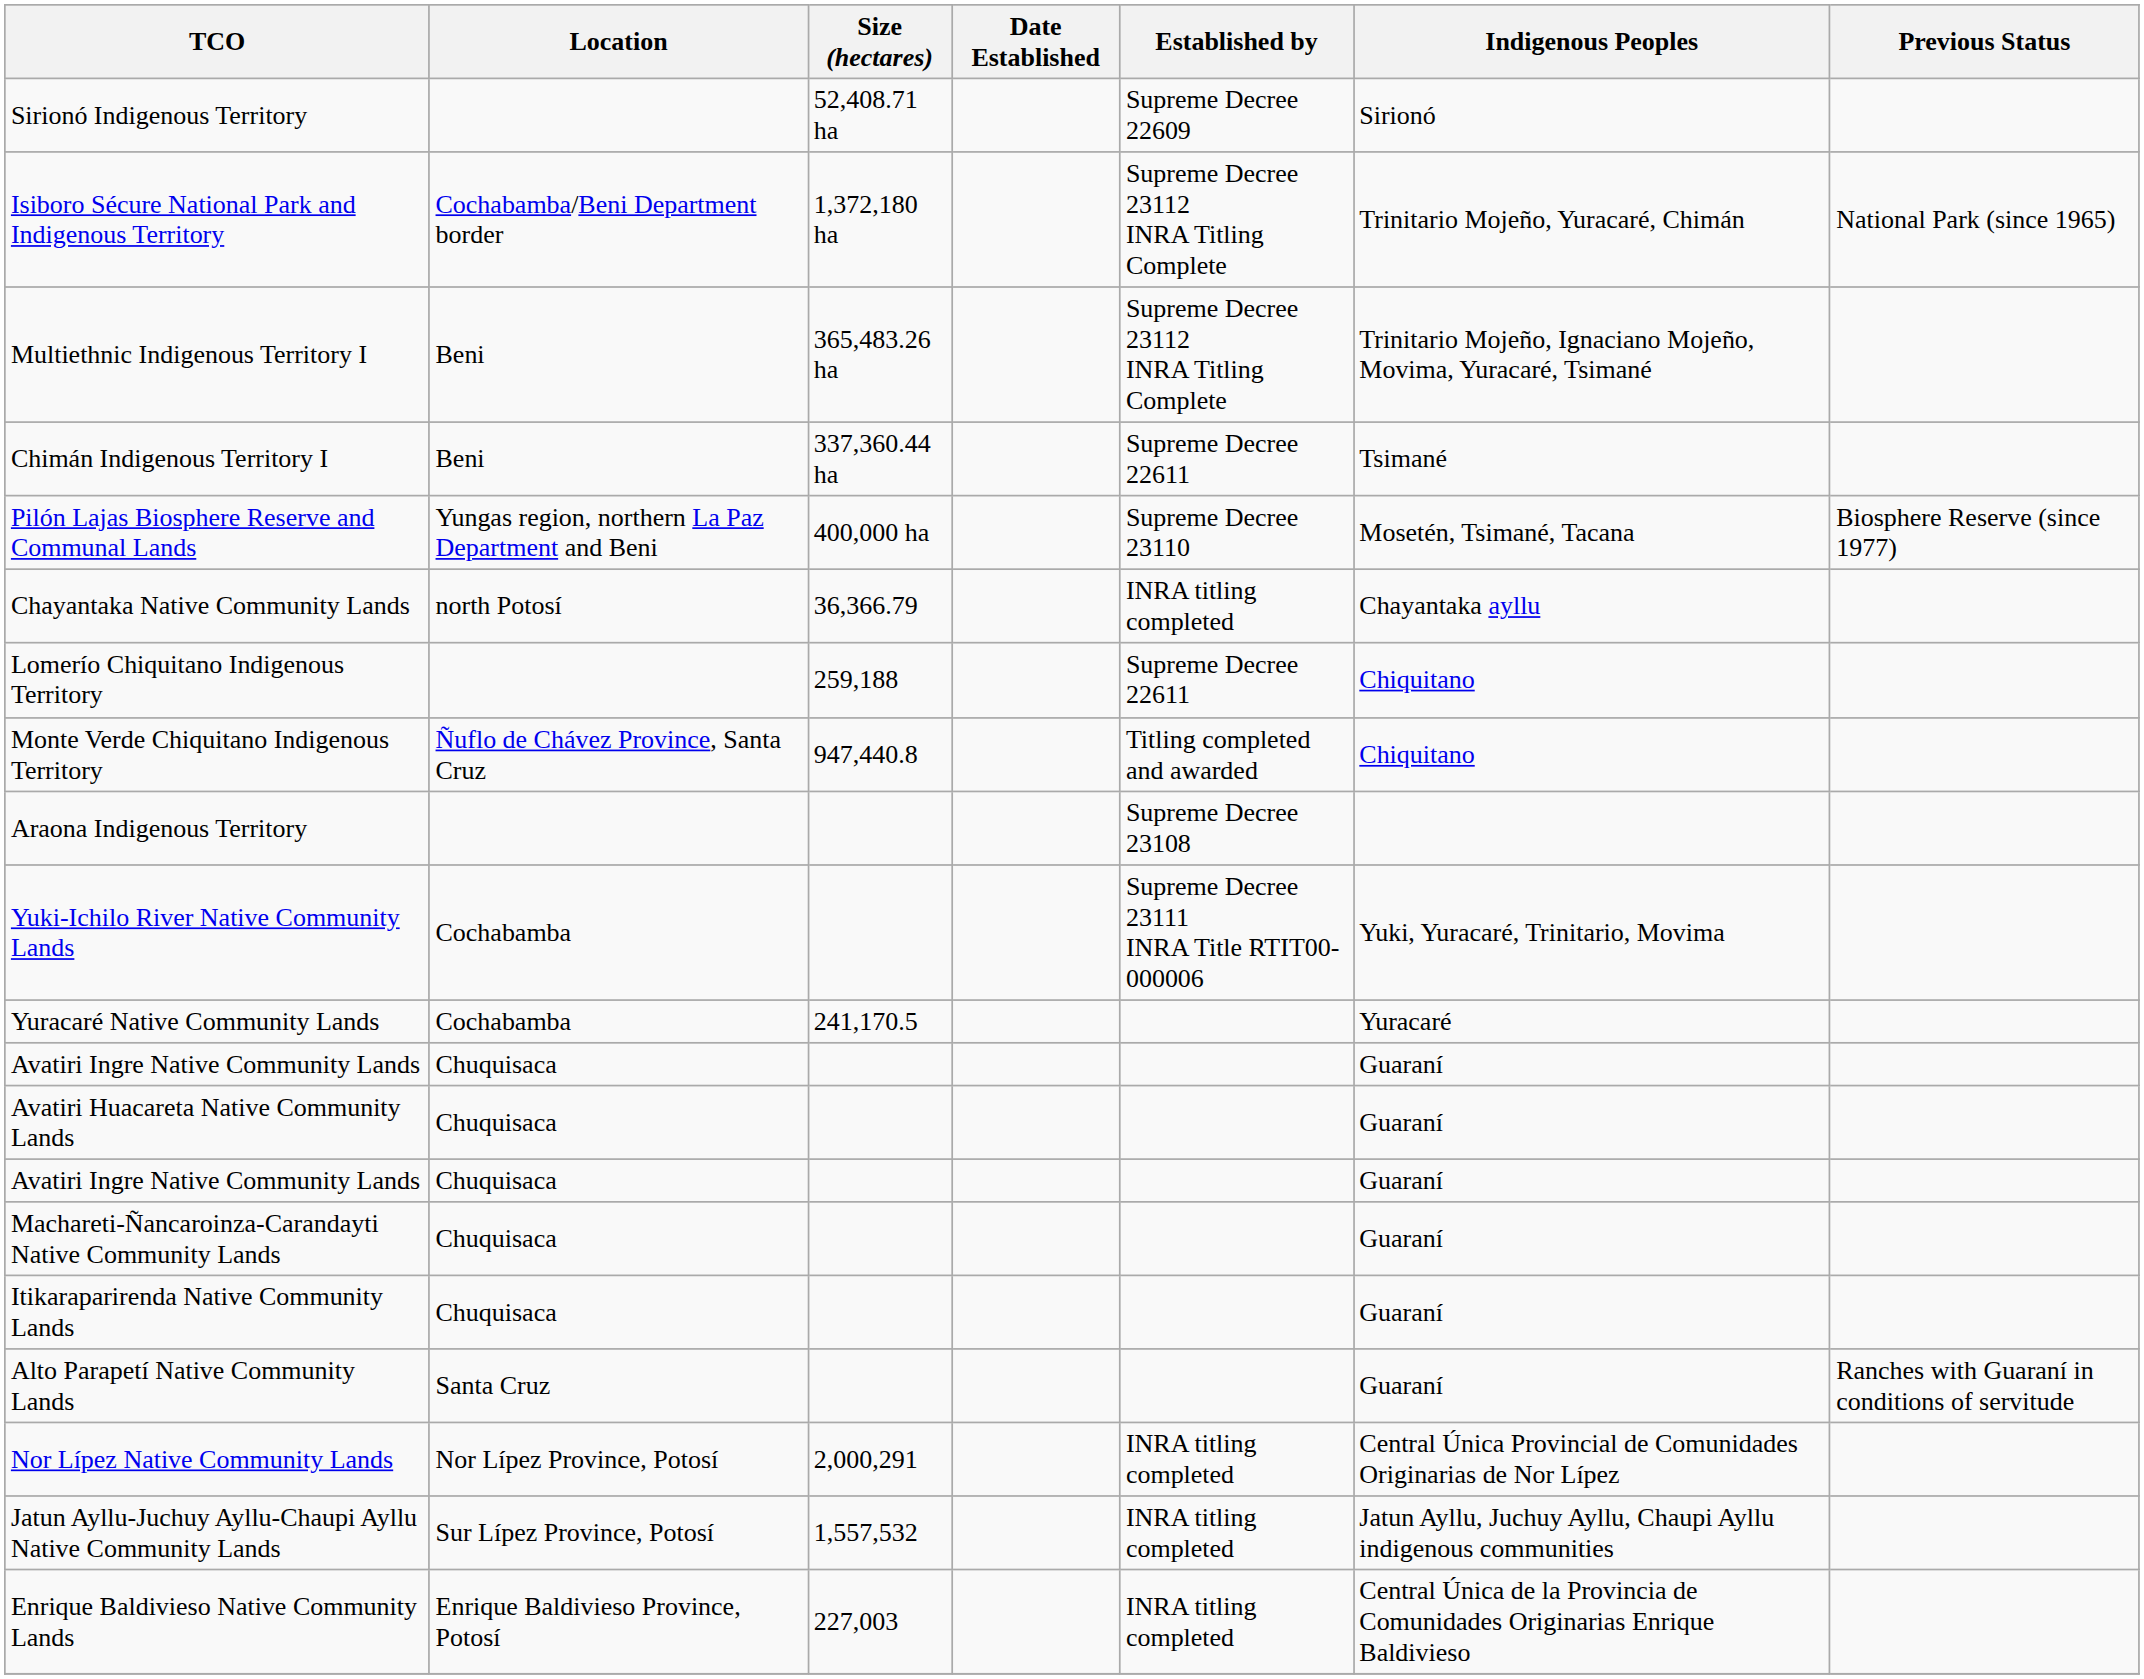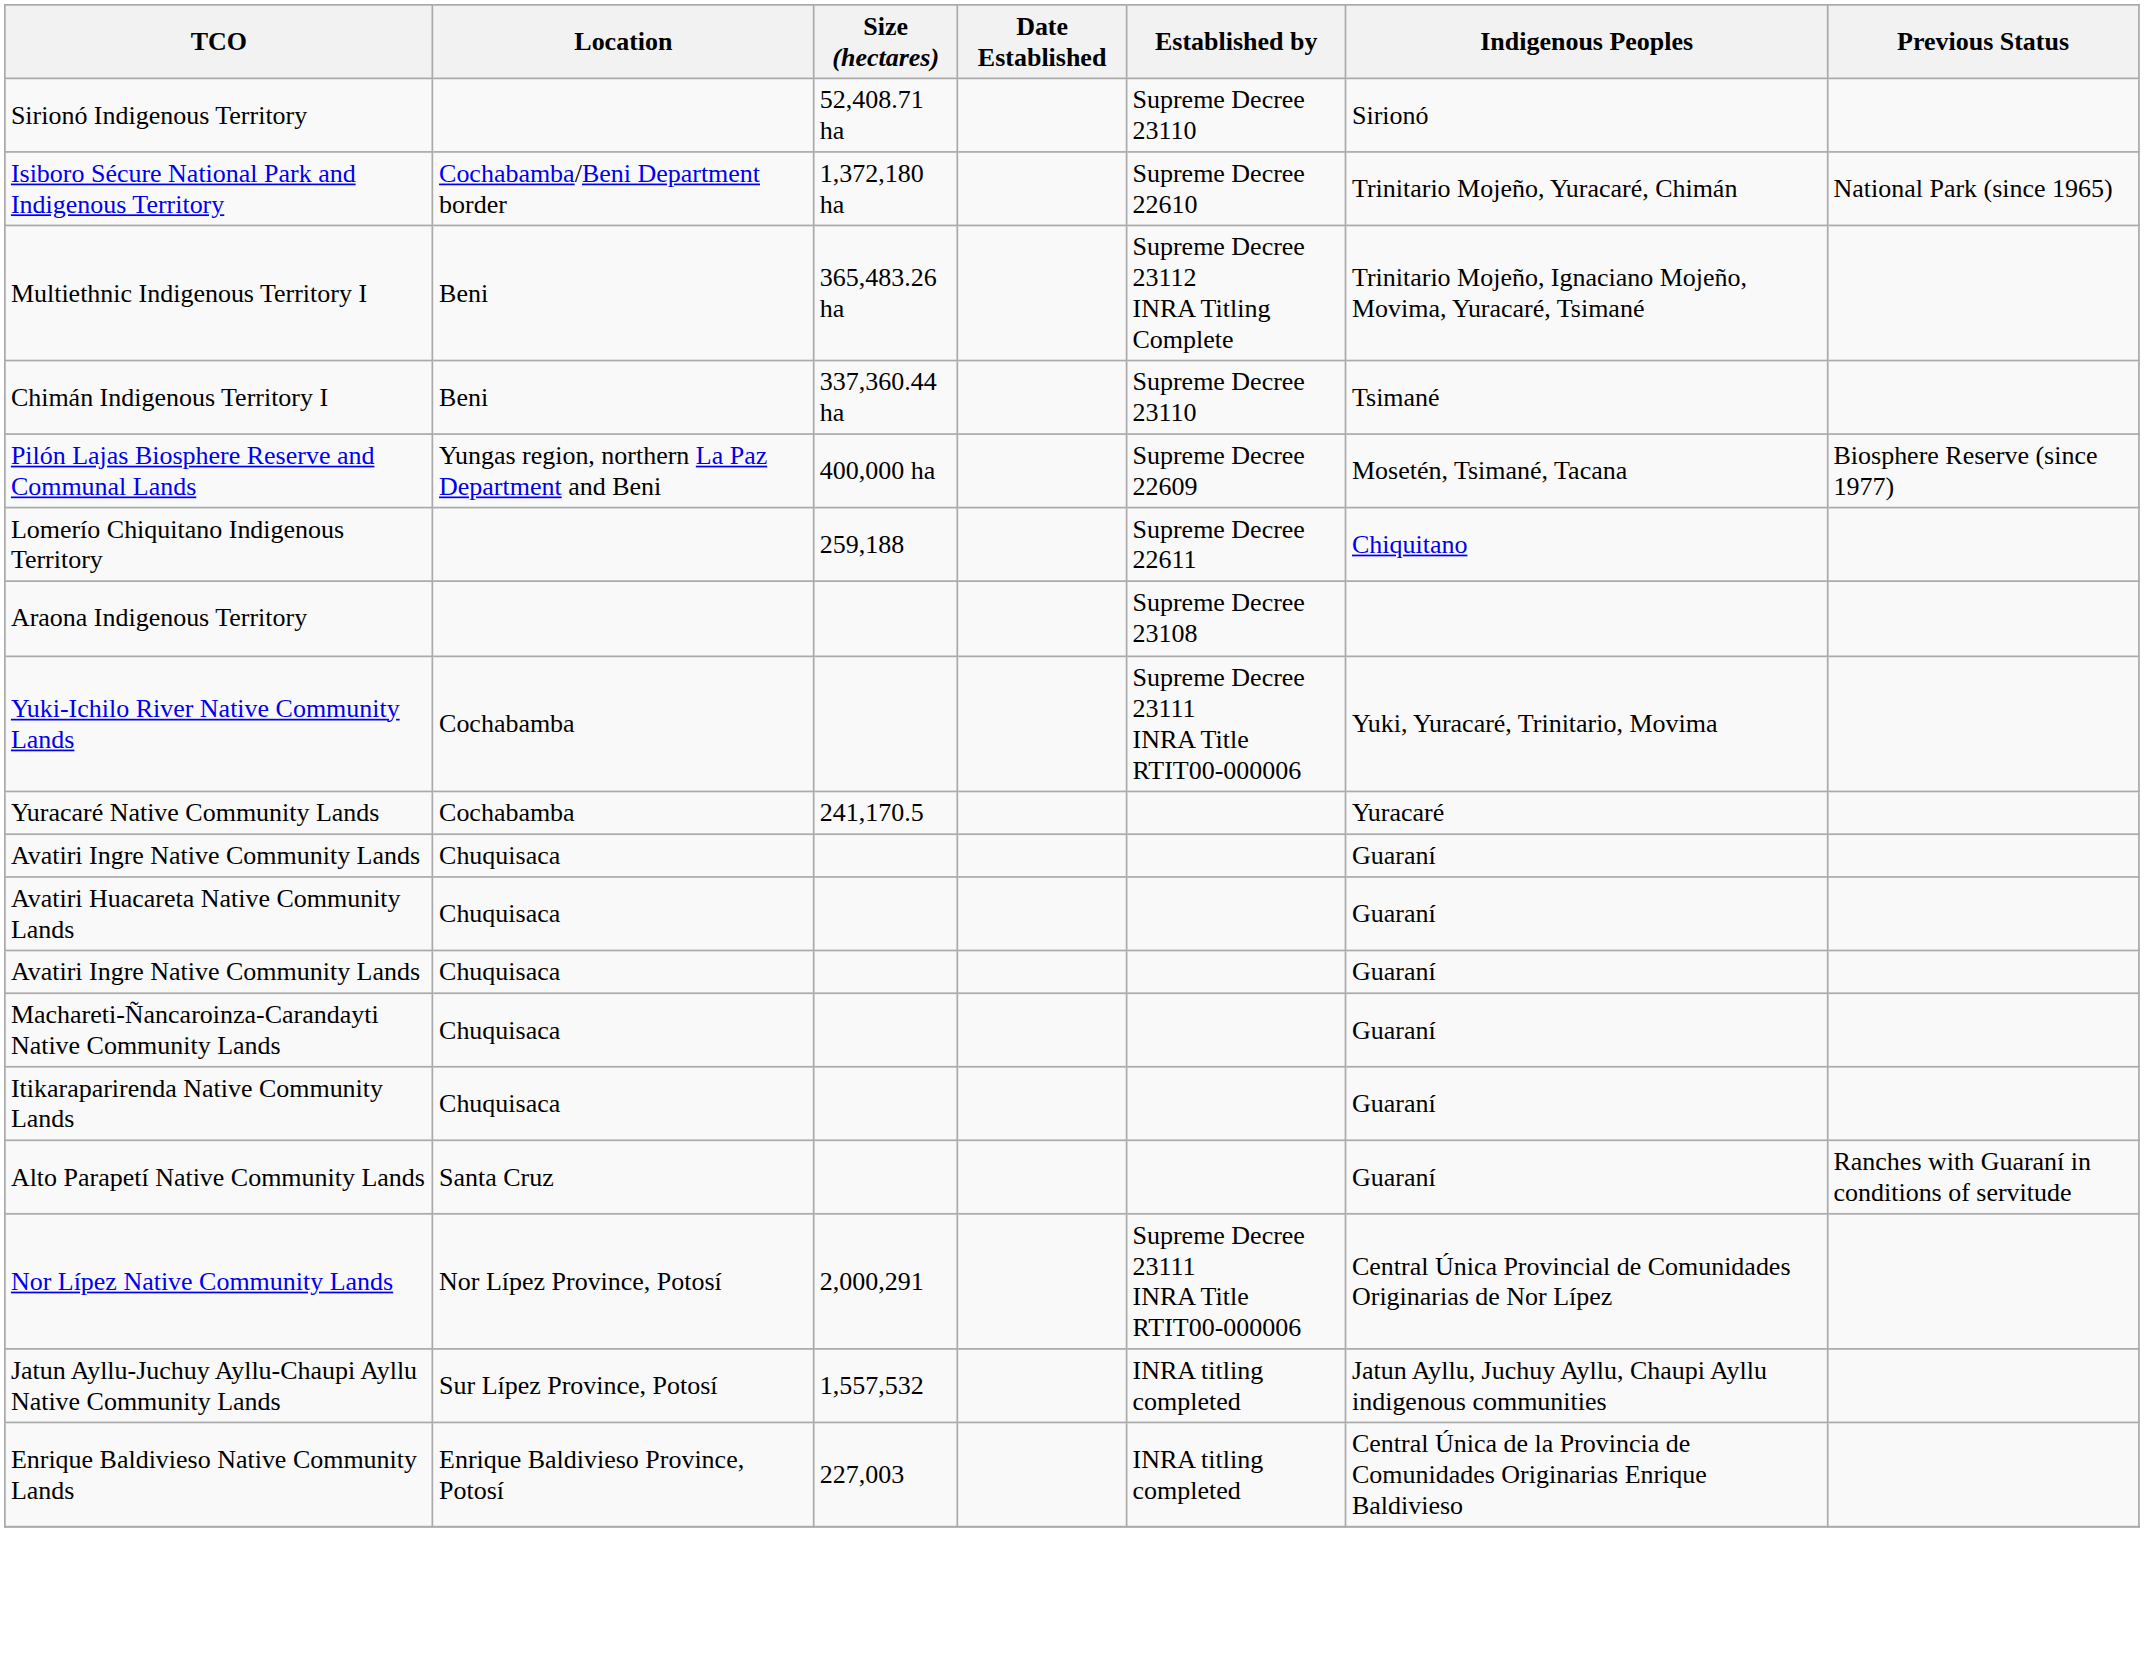 <table class="sortable wikitable" style="font-size: 95%">
 <tr>
 <th><strong>TCO</strong></th>
 <th><strong>Location</strong></th>
 <th><strong>Size</strong><br><em>(hectares)</em></th>
 <th><strong>Date Established</strong></th>
 <th><strong>Established by</strong></th>
 <th><strong>Indigenous Peoples</strong></th>
 <th><strong>Previous Status</strong></th>
 </tr>
 <tr>
 <td>Sirionó Indigenous Territory</td>
 <td></td>
 <td>52,408.71 ha</td>
 <td></td>
-<td>Supreme Decree 22609</td>
+<td>Supreme Decree 23110</td>
 <td>Sirionó</td>
 <td></td>
 </tr>
 <tr>
 <td><a href='#'>Isiboro Sécure National Park and Indigenous Territory</a></td>
 <td><a href='#'>Cochabamba</a>/<a href='#'>Beni Department</a> border</td>
 <td>1,372,180 ha</td>
 <td></td>
-<td>Supreme Decree 23112<br>INRA Titling Complete</td>
+<td>Supreme Decree 22610</td>
 <td>Trinitario Mojeño, Yuracaré, Chimán</td>
 <td>National Park (since 1965)</td>
 </tr>
 <tr>
 <td>Multiethnic Indigenous Territory I</td>
 <td>Beni</td>
 <td>365,483.26 ha</td>
 <td></td>
 <td>Supreme Decree 23112<br>INRA Titling Complete</td>
 <td>Trinitario Mojeño, Ignaciano Mojeño, Movima, Yuracaré, Tsimané</td>
 <td></td>
 </tr>
 <tr>
 <td>Chimán Indigenous Territory I</td>
 <td>Beni</td>
 <td>337,360.44 ha</td>
 <td></td>
-<td>Supreme Decree 22611</td>
+<td>Supreme Decree 23110</td>
 <td>Tsimané</td>
 <td></td>
 </tr>
 <tr>
 <td><a href='#'>Pilón Lajas Biosphere Reserve and Communal Lands</a></td>
 <td>Yungas region, northern <a href='#'>La Paz Department</a> and Beni</td>
 <td>400,000 ha</td>
 <td></td>
-<td>Supreme Decree 23110</td>
+<td>Supreme Decree 22609</td>
 <td>Mosetén, Tsimané, Tacana</td>
 <td>Biosphere Reserve (since 1977)</td>
-</tr>
-<tr>
-<td>Chayantaka Native Community Lands</td>
-<td>north Potosí</td>
-<td>36,366.79</td>
-<td></td>
-<td>INRA titling completed</td>
-<td>Chayantaka <a href='#'>ayllu</a></td>
-<td></td>
 </tr>
 <tr>
 <td>Lomerío Chiquitano Indigenous Territory</td>
 <td></td>
 <td>259,188</td>
 <td><br></td>
 <td>Supreme Decree 22611</td>
-<td><a href='#'>Chiquitano</a></td>
-<td></td>
-</tr>
-<tr>
-<td>Monte Verde Chiquitano Indigenous Territory</td>
-<td><a href='#'>Ñuflo de Chávez Province</a>, Santa Cruz</td>
-<td>947,440.8</td>
-<td></td>
-<td>Titling completed and awarded</td>
 <td><a href='#'>Chiquitano</a></td>
 <td></td>
 </tr>
 <tr>
 <td>Araona Indigenous Territory</td>
 <td></td>
 <td></td>
 <td></td>
 <td>Supreme Decree 23108</td>
 <td></td>
 <td></td>
 </tr>
 <tr>
 <td><a href='#'>Yuki-Ichilo River Native Community Lands</a></td>
 <td>Cochabamba</td>
 <td></td>
 <td><br></td>
 <td>Supreme Decree 23111<br>INRA Title RTIT00-000006</td>
 <td>Yuki, Yuracaré, Trinitario, Movima</td>
 <td></td>
 </tr>
 <tr>
 <td>Yuracaré Native Community Lands</td>
 <td>Cochabamba</td>
 <td>241,170.5</td>
 <td></td>
 <td></td>
 <td>Yuracaré</td>
 <td></td>
 </tr>
 <tr>
 <td>Avatiri Ingre Native Community Lands</td>
 <td>Chuquisaca</td>
 <td></td>
 <td></td>
 <td></td>
 <td>Guaraní</td>
 <td></td>
 </tr>
 <tr>
 <td>Avatiri Huacareta Native Community Lands</td>
 <td>Chuquisaca</td>
 <td></td>
 <td></td>
 <td></td>
 <td>Guaraní</td>
 <td></td>
 </tr>
 <tr>
 <td>Avatiri Ingre Native Community Lands</td>
 <td>Chuquisaca</td>
 <td></td>
 <td></td>
 <td></td>
 <td>Guaraní</td>
 <td></td>
 </tr>
 <tr>
 <td>Machareti-Ñancaroinza-Carandayti Native Community Lands</td>
 <td>Chuquisaca</td>
 <td></td>
 <td></td>
 <td></td>
 <td>Guaraní</td>
 <td></td>
 </tr>
 <tr>
 <td>Itikaraparirenda Native Community Lands</td>
 <td>Chuquisaca</td>
 <td></td>
 <td></td>
 <td></td>
 <td>Guaraní</td>
 <td></td>
 </tr>
 <tr>
 <td>Alto Parapetí Native Community Lands</td>
 <td>Santa Cruz</td>
 <td></td>
 <td></td>
 <td></td>
 <td>Guaraní</td>
 <td>Ranches with Guaraní in conditions of servitude</td>
 </tr>
 <tr>
 <td><a href='#'>Nor Lípez Native Community Lands</a></td>
 <td>Nor Lípez Province, Potosí</td>
 <td>2,000,291</td>
 <td></td>
-<td>INRA titling completed</td>
+<td>Supreme Decree 23111<br>INRA Title RTIT00-000006</td>
 <td>Central Única Provincial de Comunidades Originarias de Nor Lípez</td>
 <td></td>
 </tr>
 <tr>
 <td>Jatun Ayllu-Juchuy Ayllu-Chaupi Ayllu Native Community Lands</td>
 <td>Sur Lípez Province, Potosí</td>
 <td>1,557,532</td>
 <td></td>
 <td>INRA titling completed</td>
 <td>Jatun Ayllu, Juchuy Ayllu, Chaupi Ayllu indigenous communities</td>
 <td></td>
 </tr>
 <tr>
 <td>Enrique Baldivieso Native Community Lands</td>
 <td>Enrique Baldivieso Province, Potosí</td>
 <td>227,003</td>
 <td></td>
 <td>INRA titling completed</td>
 <td>Central Única de la Provincia de Comunidades Originarias Enrique Baldivieso</td>
 <td></td>
 </tr>
 <tr>
 </tr>
 </table>
